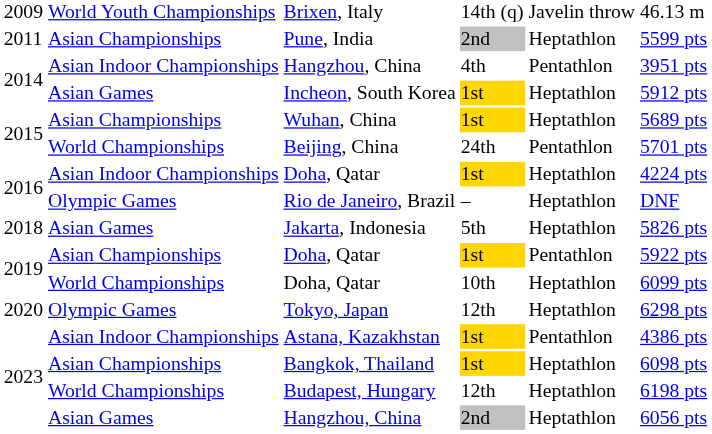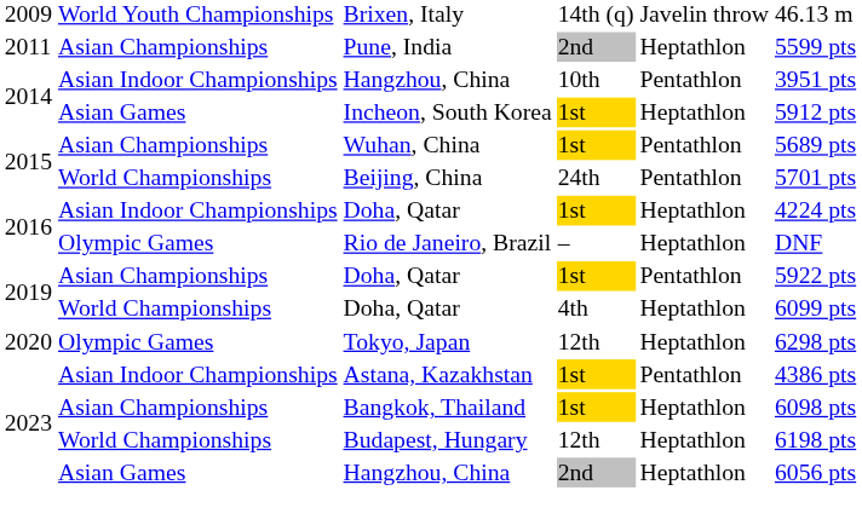 <table>
 <tr>
 <td>2009</td>
 <td><a href='#'>World Youth Championships</a></td>
 <td><a href='#'>Brixen</a>, Italy</td>
 <td>14th (q)</td>
 <td>Javelin throw</td>
 <td>46.13 m</td>
 </tr>
 <tr>
 <td>2011</td>
 <td><a href='#'>Asian Championships</a></td>
 <td><a href='#'>Pune</a>, India</td>
 <td bgcolor=silver>2nd</td>
 <td>Heptathlon</td>
 <td><a href='#'>5599 pts</a></td>
 </tr>
 <tr>
 <td rowspan=2>2014</td>
 <td><a href='#'>Asian Indoor Championships</a></td>
 <td><a href='#'>Hangzhou</a>, China</td>
-<td>4th</td>
+<td>10th</td>
 <td>Pentathlon</td>
 <td><a href='#'>3951 pts</a></td>
 </tr>
 <tr>
 <td><a href='#'>Asian Games</a></td>
 <td><a href='#'>Incheon</a>, South Korea</td>
 <td bgcolor=gold>1st</td>
 <td>Heptathlon</td>
 <td><a href='#'>5912 pts</a></td>
 </tr>
 <tr>
 <td rowspan=2>2015</td>
 <td><a href='#'>Asian Championships</a></td>
 <td><a href='#'>Wuhan</a>, China</td>
 <td bgcolor=gold>1st</td>
-<td>Heptathlon</td>
+<td>Pentathlon</td>
 <td><a href='#'>5689 pts</a></td>
 </tr>
 <tr>
 <td><a href='#'>World Championships</a></td>
 <td><a href='#'>Beijing</a>, China</td>
 <td>24th</td>
 <td>Pentathlon</td>
 <td><a href='#'>5701 pts</a></td>
 </tr>
 <tr>
 <td rowspan=2>2016</td>
 <td><a href='#'>Asian Indoor Championships</a></td>
 <td><a href='#'>Doha</a>, Qatar</td>
 <td bgcolor=gold>1st</td>
 <td>Heptathlon</td>
 <td><a href='#'>4224 pts</a></td>
 </tr>
 <tr>
 <td><a href='#'>Olympic Games</a></td>
 <td><a href='#'>Rio de Janeiro</a>, Brazil</td>
 <td>–</td>
 <td>Heptathlon</td>
 <td><a href='#'>DNF</a></td>
 </tr>
 <tr>
-<td>2018</td>
-<td><a href='#'>Asian Games</a></td>
-<td><a href='#'>Jakarta</a>, Indonesia</td>
-<td>5th</td>
-<td>Heptathlon</td>
-<td><a href='#'>5826 pts</a></td>
-</tr>
-<tr>
 <td rowspan=2>2019</td>
 <td><a href='#'>Asian Championships</a></td>
 <td><a href='#'>Doha</a>, Qatar</td>
 <td bgcolor=gold>1st</td>
 <td>Pentathlon</td>
 <td><a href='#'>5922 pts</a></td>
 </tr>
 <tr>
 <td><a href='#'>World Championships</a></td>
 <td>Doha, Qatar</td>
-<td>10th</td>
+<td>4th</td>
 <td>Heptathlon</td>
 <td><a href='#'>6099 pts</a></td>
 </tr>
 <tr>
 <td>2020</td>
 <td><a href='#'>Olympic Games</a></td>
 <td><a href='#'>Tokyo, Japan</a></td>
 <td>12th</td>
 <td>Heptathlon</td>
 <td><a href='#'>6298 pts</a></td>
 </tr>
 <tr>
 <td rowspan=4>2023</td>
 <td><a href='#'>Asian Indoor Championships</a></td>
 <td><a href='#'>Astana, Kazakhstan</a></td>
 <td bgcolor=gold>1st</td>
 <td>Pentathlon</td>
 <td><a href='#'>4386 pts</a></td>
 </tr>
 <tr>
 <td><a href='#'>Asian  Championships</a></td>
 <td><a href='#'>Bangkok, Thailand</a></td>
 <td bgcolor=gold>1st</td>
 <td>Heptathlon</td>
 <td><a href='#'>6098 pts</a></td>
 </tr>
 <tr>
 <td><a href='#'>World Championships</a></td>
 <td><a href='#'>Budapest, Hungary</a></td>
 <td>12th</td>
 <td>Heptathlon</td>
 <td><a href='#'>6198 pts</a></td>
 </tr>
 <tr>
 <td><a href='#'>Asian Games</a></td>
 <td><a href='#'>Hangzhou, China</a></td>
 <td bgcolor=silver>2nd</td>
 <td>Heptathlon</td>
 <td><a href='#'>6056 pts</a></td>
 </tr>
 </table>
